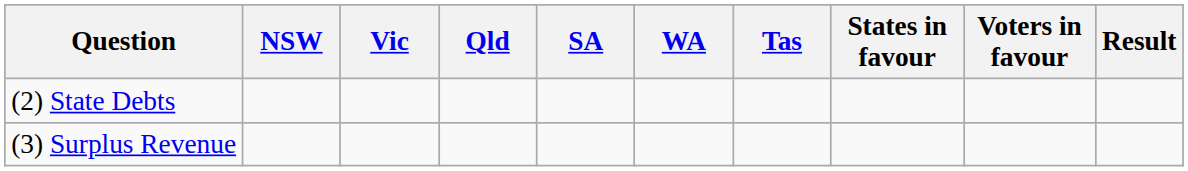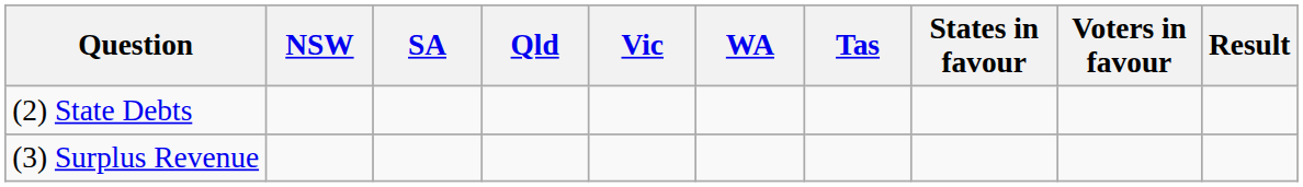 <table class="wikitable">
 <tr ---->
 <th>Question</th>
 <th style="width:50px" align="center"><a href='#'>NSW</a></th>
+<th style="width:50px" align="center"><a href='#'>SA</a></th>
+<th style="width:50px" align="center"><a href='#'>Qld</a></th>
 <th style="width:50px" align="center"><a href='#'>Vic</a></th>
-<th style="width:50px" align="center"><a href='#'>Qld</a></th>
-<th style="width:50px" align="center"><a href='#'>SA</a></th>
 <th style="width:50px" align="center"><a href='#'>WA</a></th>
 <th style="width:50px" align="center"><a href='#'>Tas</a></th>
 <th style="width:70px" align="center">States in favour</th>
 <th style="width:70px" align="center">Voters in favour</th>
 <th>Result</th>
 </tr>
 <tr ---->
 <td>(2) <a href='#'>State Debts</a></td>
 <td></td>
 <td></td>
 <td></td>
 <td></td>
 <td></td>
 <td></td>
 <td></td>
 <td></td>
 <td></td>
 </tr>
 <tr ---->
 <td>(3) <a href='#'>Surplus Revenue</a></td>
 <td></td>
 <td></td>
 <td></td>
 <td></td>
 <td></td>
 <td></td>
 <td></td>
 <td></td>
 <td></td>
 </tr>
 </table>
